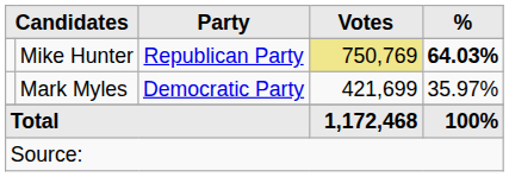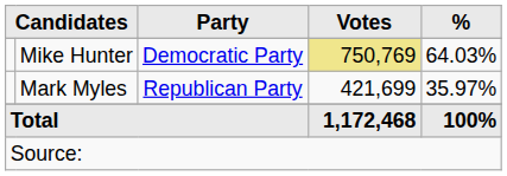 <table class=wikitable style="font-size:95%; text-align:right;">
 <tr>
 <th style="background:#e9e9e9; text-align:center;" colspan="2">Candidates</th>
 <th style="background:#e9e9e9; text-align:center;">Party</th>
 <th style="background:#e9e9e9; text-align:center;">Votes</th>
 <th style="background:#e9e9e9; text-align:center;">%</th>
 </tr>
 <tr>
 </tr>
 <tr>
 <td></td>
 <td align=left>Mike Hunter</td>
-<td align=center><a href='#'>Republican Party</a></td>
+<td align=center><a href='#'>Democratic Party</a></td>
 <td style="background: khaki;">750,769</td>
-<td><strong>64.03%</strong></td>
+<td>64.03%</td>
 </tr>
 <tr>
 <td></td>
 <td align=left>Mark Myles</td>
-<td align=center><a href='#'>Democratic Party</a></td>
+<td align=center><a href='#'>Republican Party</a></td>
 <td>421,699</td>
 <td>35.97%</td>
 </tr>
 <tr>
 </tr>
 <tr style="background:#e9e9e9;">
 <td colspan="3" style="text-align:left; "><strong>Total</strong></td>
 <td style="text-align:right; width:75px; "><strong>1,172,468</strong></td>
 <td style="text-align:right; width:30px; "><strong>100%</strong></td>
 </tr>
 <tr>
 <td style="text-align:left;" colspan="6">Source: </td>
 </tr>
 </table>
